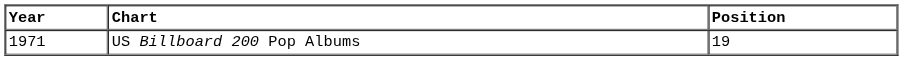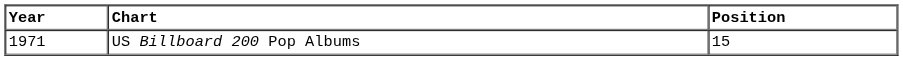 <table border=1 cellspacing=0 cellpadding=2 width="60%">
 <tr>
 <th align="left">Year</th>
 <th align="left">Chart</th>
 <th align="left">Position</th>
 </tr>
 <tr>
 <td align="left">1971</td>
 <td align="left">US <em>Billboard 200</em> Pop Albums</td>
-<td align="left">19</td>
+<td align="left">15</td>
 </tr>
 <tr>
 </tr>
 </table>
